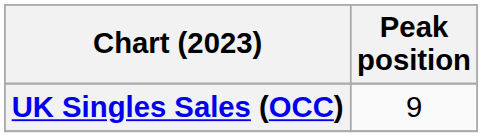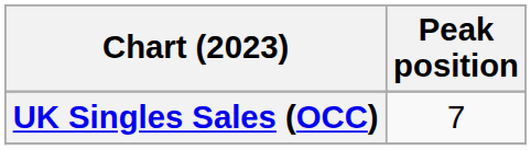 <table class="wikitable plainrowheaders" style="text-align:center">
 <tr>
 <th>Chart (2023)</th>
 <th>Peak<br>position</th>
 </tr>
 <tr>
 </tr>
 <tr>
 <th scope="row"><a href='#'>UK Singles Sales</a> (<a href='#'>OCC</a>)</th>
-<td>9</td>
+<td>7</td>
 </tr>
 <tr>
 </tr>
 </table>
